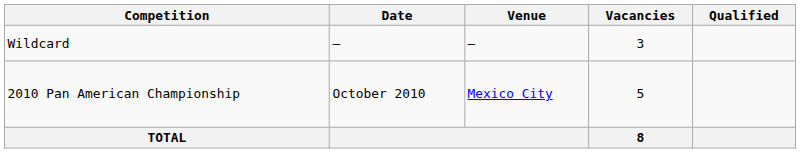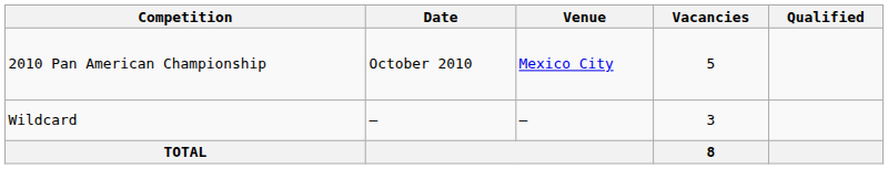 <table class="wikitable" width=800>
 <tr>
 <th>Competition</th>
 <th>Date</th>
 <th>Venue</th>
 <th>Vacancies</th>
 <th>Qualified</th>
 </tr>
 <tr>
+<td>2010 Pan American Championship</td>
+<td>October 2010</td>
+<td> <a href='#'>Mexico City</a></td>
+<td align="center">5</td>
+<td> <br><br>  <br>  <br></td>
+</tr>
+<tr>
 <td>Wildcard</td>
 <td>–</td>
 <td>–</td>
 <td align="center">3</td>
 <td><br><br></td>
-</tr>
-<tr>
-<td>2010 Pan American Championship</td>
-<td>October 2010</td>
-<td> <a href='#'>Mexico City</a></td>
-<td align="center">5</td>
-<td> <br><br>  <br>  <br></td>
 </tr>
 <tr>
 <th>TOTAL</th>
 <th colspan="2"></th>
 <th>8</th>
 <th></th>
 </tr>
 </table>
